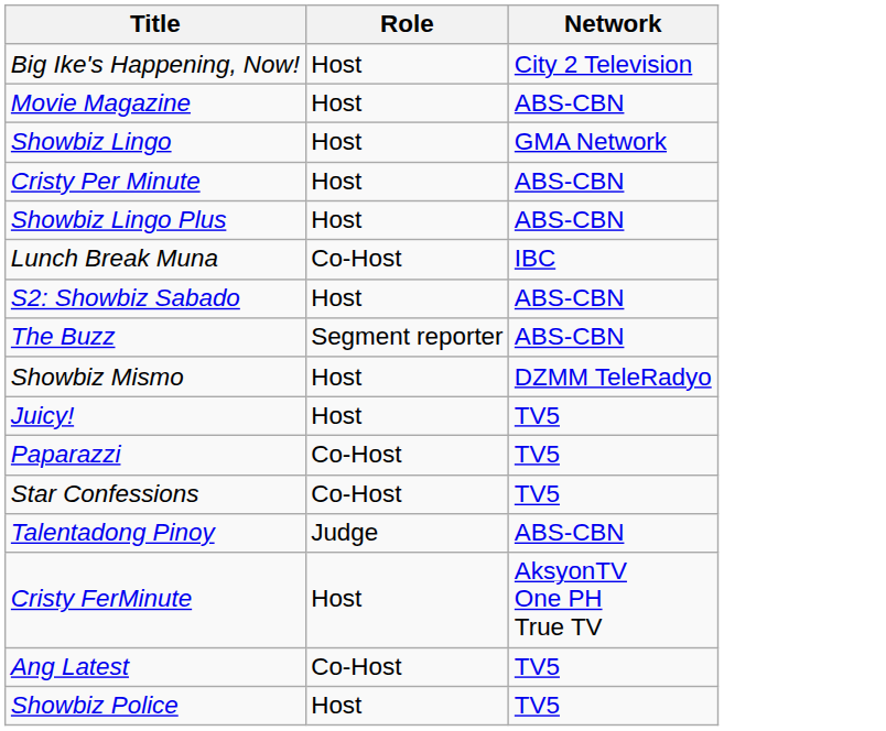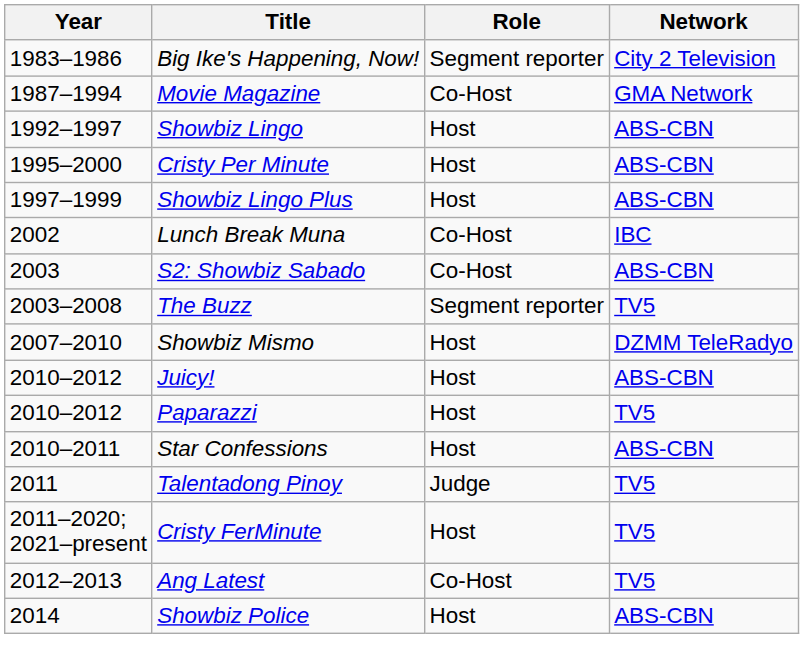 <table class="wikitable sortable">
 <tr>
+<th>Year</th>
 <th>Title</th>
 <th>Role</th>
 <th>Network</th>
 </tr>
 <tr>
+<td>1983–1986</td>
 <td><em>Big Ike's Happening, Now!</em></td>
-<td>Host</td>
+<td>Segment reporter</td>
 <td><a href='#'>City 2 Television</a></td>
 </tr>
 <tr>
+<td>1987–1994</td>
 <td><em><a href='#'>Movie Magazine</a></em></td>
+<td>Co-Host</td>
+<td><a href='#'>GMA Network</a></td>
+</tr>
+<tr>
+<td>1992–1997</td>
+<td><em><a href='#'>Showbiz Lingo</a></em></td>
 <td>Host</td>
 <td><a href='#'>ABS-CBN</a></td>
 </tr>
 <tr>
-<td><em><a href='#'>Showbiz Lingo</a></em></td>
-<td>Host</td>
-<td><a href='#'>GMA Network</a></td>
-</tr>
-<tr>
+<td>1995–2000</td>
 <td><em><a href='#'>Cristy Per Minute</a></em></td>
 <td>Host</td>
 <td><a href='#'>ABS-CBN</a></td>
 </tr>
 <tr>
+<td>1997–1999</td>
 <td><em><a href='#'>Showbiz Lingo Plus</a></em></td>
 <td>Host</td>
 <td><a href='#'>ABS-CBN</a></td>
 </tr>
 <tr>
+<td>2002</td>
 <td><em>Lunch Break Muna</em></td>
 <td>Co-Host</td>
 <td><a href='#'>IBC</a></td>
 </tr>
 <tr>
+<td>2003</td>
 <td><em><a href='#'>S2: Showbiz Sabado</a></em></td>
-<td>Host</td>
+<td>Co-Host</td>
 <td><a href='#'>ABS-CBN</a></td>
 </tr>
 <tr>
+<td>2003–2008</td>
 <td><em><a href='#'>The Buzz</a></em></td>
 <td>Segment reporter</td>
-<td><a href='#'>ABS-CBN</a></td>
+<td><a href='#'>TV5</a></td>
 </tr>
 <tr>
+<td>2007–2010</td>
 <td><em>Showbiz Mismo</em></td>
 <td>Host</td>
 <td><a href='#'>DZMM TeleRadyo</a></td>
 </tr>
 <tr>
+<td>2010–2012</td>
 <td><em><a href='#'>Juicy!</a></em></td>
+<td>Host</td>
+<td><a href='#'>ABS-CBN</a></td>
+</tr>
+<tr>
+<td>2010–2012</td>
+<td><em><a href='#'>Paparazzi</a></em></td>
 <td>Host</td>
 <td><a href='#'>TV5</a></td>
 </tr>
 <tr>
-<td><em><a href='#'>Paparazzi</a></em></td>
-<td>Co-Host</td>
+<td>2010–2011</td>
+<td><em>Star Confessions</em></td>
+<td>Host</td>
+<td><a href='#'>ABS-CBN</a></td>
+</tr>
+<tr>
+<td>2011</td>
+<td><em><a href='#'>Talentadong Pinoy</a></em></td>
+<td>Judge</td>
 <td><a href='#'>TV5</a></td>
 </tr>
 <tr>
-<td><em>Star Confessions</em></td>
-<td>Co-Host</td>
+<td>2011–2020; <br> 2021–present</td>
+<td><em><a href='#'>Cristy FerMinute</a></em></td>
+<td>Host</td>
 <td><a href='#'>TV5</a></td>
 </tr>
 <tr>
-<td><em><a href='#'>Talentadong Pinoy</a></em></td>
-<td>Judge</td>
-<td><a href='#'>ABS-CBN</a></td>
-</tr>
-<tr>
-<td><em><a href='#'>Cristy FerMinute</a></em></td>
-<td>Host</td>
-<td><a href='#'>AksyonTV</a><br><a href='#'>One PH</a><br>True TV</td>
-</tr>
-<tr>
+<td>2012–2013</td>
 <td><em><a href='#'>Ang Latest</a></em></td>
 <td>Co-Host</td>
 <td><a href='#'>TV5</a></td>
 </tr>
 <tr>
+<td>2014</td>
 <td><em><a href='#'>Showbiz Police</a></em></td>
 <td>Host</td>
-<td><a href='#'>TV5</a></td>
+<td><a href='#'>ABS-CBN</a></td>
 </tr>
 </table>
